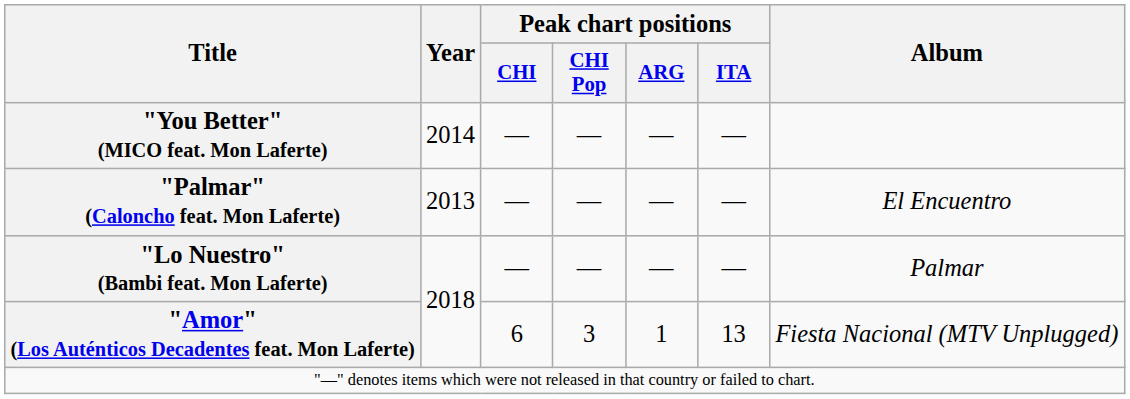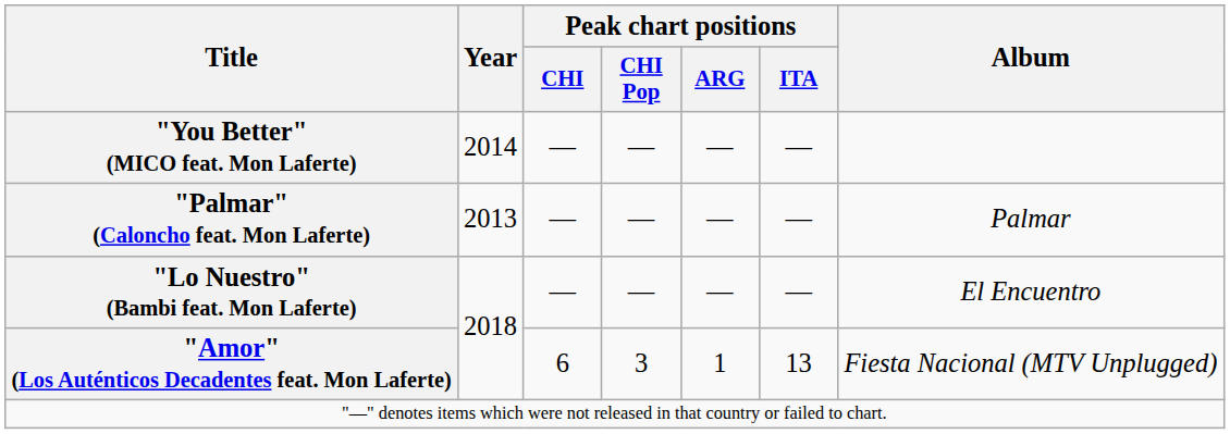 <table class="wikitable plainrowheaders" style="text-align:center;">
 <tr>
 <th rowspan="2" scope="col">Title</th>
 <th rowspan="2" scope="col">Year</th>
 <th colspan="4">Peak chart positions</th>
 <th rowspan="2" scope="col">Album</th>
 </tr>
 <tr>
 <th scope="col" style="width:3em;font-size:85%;"><a href='#'>CHI</a><br></th>
 <th scope="col" style="width:3em;font-size:85%;"><a href='#'>CHI Pop</a><br></th>
 <th scope="col" style="width:3em;font-size:85%;"><a href='#'>ARG</a><br></th>
 <th scope="col" style="width:3em;font-size:85%;"><a href='#'>ITA</a><br></th>
 </tr>
 <tr>
 <th scope="row">"You Better"<br><small>(MICO feat. Mon Laferte)</small></th>
 <td>2014</td>
 <td>—</td>
 <td>—</td>
 <td>—</td>
 <td>—</td>
 <td></td>
 </tr>
 <tr>
 <th scope="row">"Palmar"<br><small>(<a href='#'>Caloncho</a> feat. Mon Laferte)</small></th>
 <td>2013</td>
 <td>—</td>
 <td>—</td>
 <td>—</td>
 <td>—</td>
-<td><em>El Encuentro</em></td>
+<td><em>Palmar</em></td>
 </tr>
 <tr>
 <th scope="row">"Lo Nuestro"<br><small>(Bambi feat. Mon Laferte)</small></th>
 <td rowspan=2>2018</td>
 <td>—</td>
 <td>—</td>
 <td>—</td>
 <td>—</td>
-<td><em>Palmar</em></td>
+<td><em>El Encuentro</em></td>
 </tr>
 <tr>
 <th scope="row">"<a href='#'>Amor</a>"<br><small>(<a href='#'>Los Auténticos Decadentes</a> feat. Mon Laferte)</small></th>
 <td>6</td>
 <td>3</td>
 <td>1</td>
 <td>13</td>
 <td><em>Fiesta Nacional (MTV Unplugged)</em></td>
 </tr>
 <tr>
 <td colspan="7" style="font-size:8pt;">"—" denotes items which were not released in that country or failed to chart.</td>
 </tr>
 </table>
